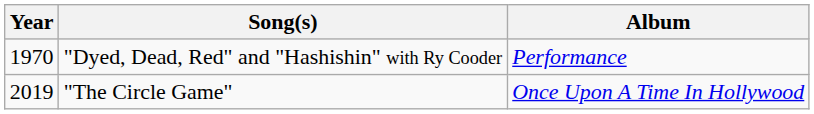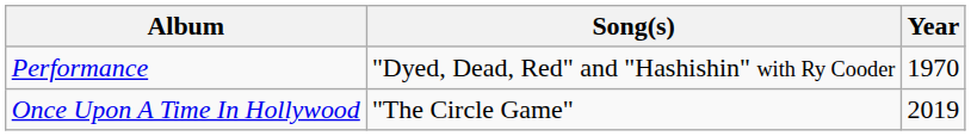 <table class="wikitable">
 <tr>
+<th scope="col">Album</th>
+<th scope="col">Song(s)</th>
 <th scope="col">Year</th>
-<th scope="col">Song(s)</th>
-<th scope="col">Album</th>
 </tr>
 <tr>
+<td><em><a href='#'>Performance</a></em></td>
+<td>"Dyed, Dead, Red" and "Hashishin" <small>with Ry Cooder</small></td>
 <td>1970</td>
-<td>"Dyed, Dead, Red" and "Hashishin" <small>with Ry Cooder</small></td>
-<td><em><a href='#'>Performance</a></em></td>
 </tr>
 <tr>
+<td><em><a href='#'>Once Upon A Time In Hollywood</a></em></td>
+<td>"The Circle Game"</td>
 <td>2019</td>
-<td>"The Circle Game"</td>
-<td><em><a href='#'>Once Upon A Time In Hollywood</a></em></td>
 </tr>
 </table>
